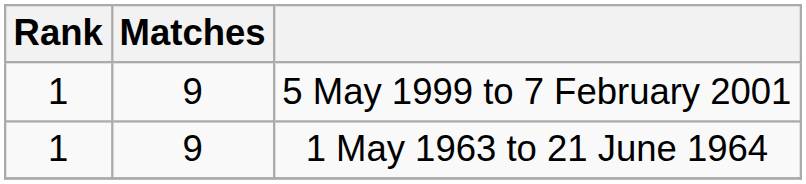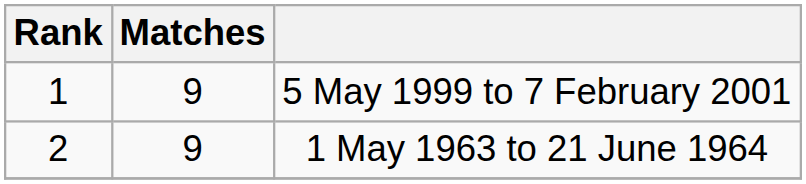 <table class="wikitable sortable">
 <tr>
 <th>Rank</th>
 <th>Matches</th>
 <th></th>
 </tr>
 <tr align=center>
 <td>1</td>
 <td>9</td>
 <td>5 May 1999 to 7 February 2001</td>
 </tr>
 <tr align=center>
-<td>1</td>
+<td>2</td>
 <td>9</td>
 <td>1 May 1963 to 21 June 1964</td>
 </tr>
 <tr align=center>
 </tr>
 </table>
